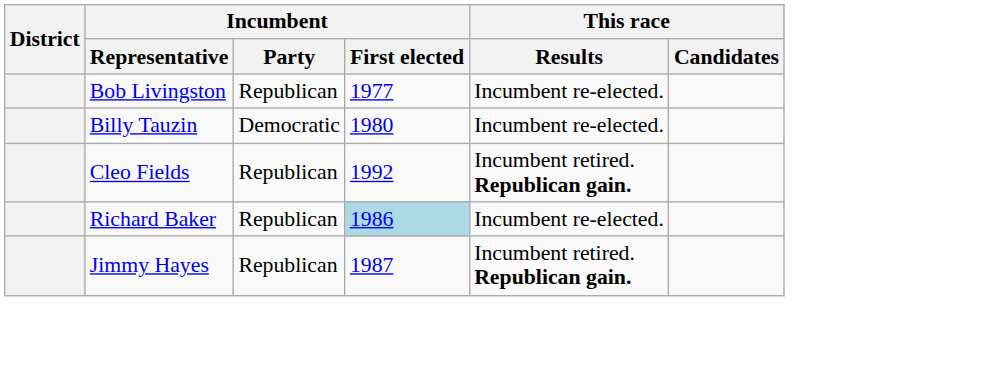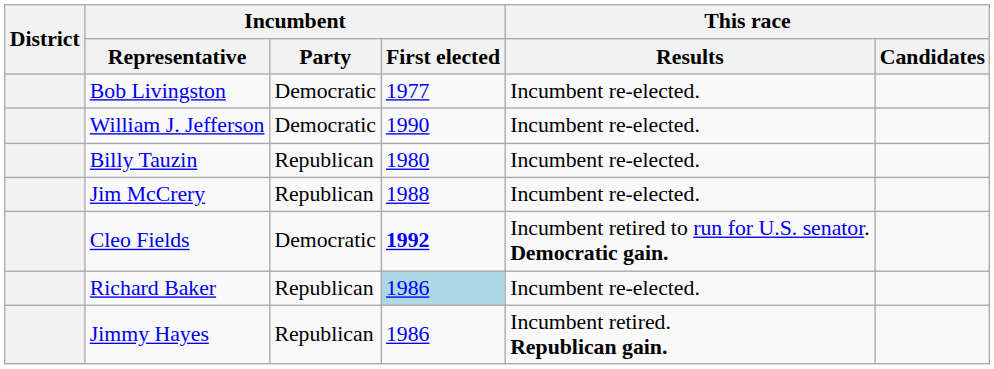 <table class=wikitable>
 <tr>
 <th rowspan=2>District</th>
 <th colspan=3>Incumbent</th>
 <th colspan=2>This race</th>
 </tr>
 <tr>
 <th>Representative</th>
 <th>Party</th>
 <th>First elected</th>
 <th>Results</th>
 <th>Candidates</th>
 </tr>
 <tr>
 <th></th>
 <td><a href='#'>Bob Livingston</a></td>
-<td>Republican</td>
+<td>Democratic</td>
 <td><a href='#'>1977 </a></td>
 <td>Incumbent re-elected.</td>
 <td nowrap></td>
 </tr>
 <tr>
 <th></th>
+<td><a href='#'>William J. Jefferson</a></td>
+<td>Democratic</td>
+<td><a href='#'>1990</a></td>
+<td>Incumbent re-elected.</td>
+<td nowrap></td>
+</tr>
+<tr>
+<th></th>
 <td><a href='#'>Billy Tauzin</a></td>
-<td>Democratic</td>
+<td>Republican</td>
 <td><a href='#'>1980</a></td>
 <td>Incumbent re-elected.</td>
 <td nowrap></td>
 </tr>
 <tr>
 <th></th>
+<td><a href='#'>Jim McCrery</a> <br> </td>
+<td>Republican</td>
+<td><a href='#'>1988</a></td>
+<td>Incumbent re-elected.</td>
+<td nowrap></td>
+</tr>
+<tr>
+<th></th>
 <td><a href='#'>Cleo Fields</a> <br> </td>
-<td>Republican</td>
-<td><a href='#'>1992</a></td>
-<td>Incumbent retired.<br><strong>Republican gain.</strong></td>
+<td>Democratic</td>
+<td><strong><a href='#'>1992</a></strong></td>
+<td>Incumbent retired to <a href='#'>run for U.S. senator</a>.<br><strong>Democratic gain.</strong></td>
 <td nowrap></td>
 </tr>
 <tr>
 <th></th>
 <td><a href='#'>Richard Baker</a></td>
 <td>Republican</td>
 <td style="background: lightblue;"><a href='#'>1986</a></td>
 <td>Incumbent re-elected.</td>
 <td nowrap></td>
 </tr>
 <tr>
 <th></th>
 <td><a href='#'>Jimmy Hayes</a></td>
 <td>Republican</td>
-<td><a href='#'>1987</a></td>
+<td><a href='#'>1986</a></td>
 <td>Incumbent retired.<br><strong>Republican gain.</strong></td>
 <td nowrap></td>
 </tr>
 </table>
